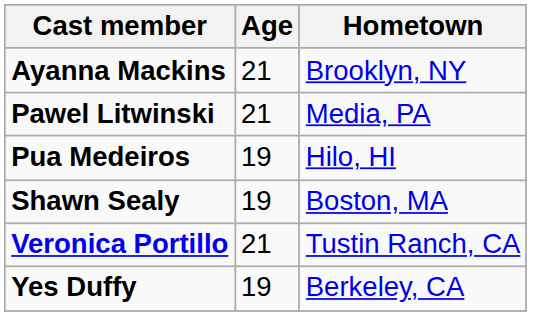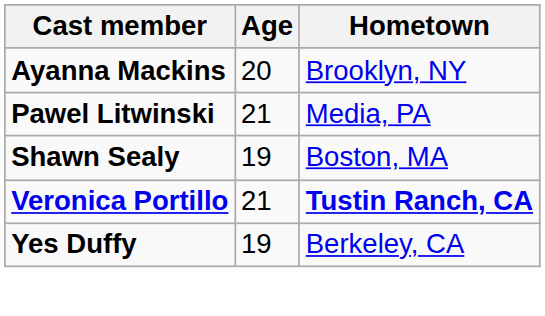 <table class="wikitable">
 <tr>
 <th>Cast member</th>
 <th>Age</th>
 <th>Hometown</th>
 </tr>
 <tr>
 <td><strong>Ayanna Mackins</strong></td>
-<td>21</td>
+<td>20</td>
 <td><a href='#'>Brooklyn, NY</a></td>
 </tr>
 <tr>
 <td><strong>Pawel Litwinski</strong></td>
 <td>21</td>
 <td><a href='#'>Media, PA</a></td>
-</tr>
-<tr>
-<td><strong>Pua Medeiros</strong></td>
-<td>19</td>
-<td><a href='#'>Hilo, HI</a></td>
 </tr>
 <tr>
 <td><strong>Shawn Sealy</strong></td>
 <td>19</td>
 <td><a href='#'>Boston, MA</a></td>
 </tr>
 <tr>
 <td><strong><a href='#'>Veronica Portillo</a></strong></td>
 <td>21</td>
-<td><a href='#'>Tustin Ranch, CA</a></td>
+<td><strong><a href='#'>Tustin Ranch, CA</a></strong></td>
 </tr>
 <tr>
 <td><strong>Yes Duffy</strong></td>
 <td>19</td>
 <td><a href='#'>Berkeley, CA</a></td>
 </tr>
 </table>
